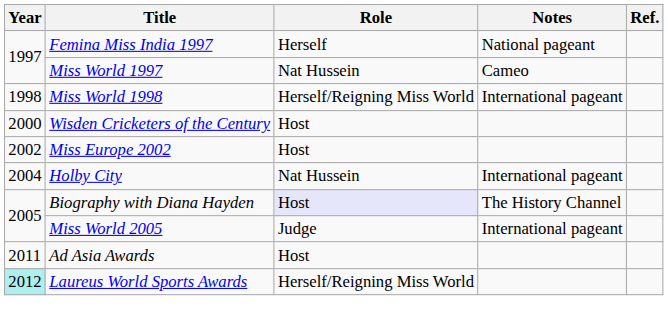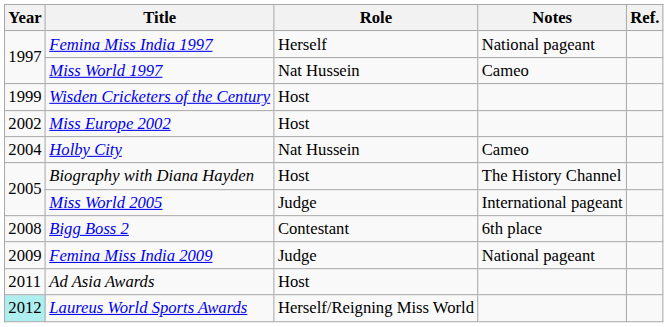 <table class="wikitable">
 <tr>
 <th>Year</th>
 <th>Title</th>
 <th>Role</th>
 <th>Notes</th>
 <th>Ref.</th>
 </tr>
 <tr>
 <td rowspan="2">1997</td>
 <td><em><a href='#'>Femina Miss India 1997</a></em></td>
 <td>Herself</td>
 <td>National pageant</td>
 <td></td>
 </tr>
 <tr>
 <td><em><a href='#'>Miss World 1997</a></em></td>
 <td>Nat Hussein</td>
 <td>Cameo</td>
 <td></td>
 </tr>
 <tr>
-<td>1998</td>
-<td><em><a href='#'>Miss World 1998</a></em></td>
-<td>Herself/Reigning Miss World</td>
-<td>International pageant</td>
-<td></td>
-</tr>
-<tr>
-<td>2000</td>
+<td>1999</td>
 <td><em><a href='#'>Wisden Cricketers of the Century</a></em></td>
 <td>Host</td>
 <td></td>
 <td></td>
 </tr>
 <tr>
 <td>2002</td>
 <td><em><a href='#'>Miss Europe 2002</a></em></td>
 <td>Host</td>
 <td></td>
 <td></td>
 </tr>
 <tr>
 <td>2004</td>
 <td><em><a href='#'>Holby City</a></em></td>
 <td>Nat Hussein</td>
-<td>International pageant</td>
+<td>Cameo</td>
 <td></td>
 </tr>
 <tr>
 <td rowspan="2">2005</td>
 <td><em>Biography with Diana Hayden</em></td>
-<td style="background: lavender;">Host</td>
+<td>Host</td>
 <td>The History Channel</td>
 <td></td>
 </tr>
 <tr>
 <td><em><a href='#'>Miss World 2005</a></em></td>
 <td>Judge</td>
 <td>International pageant</td>
+<td></td>
+</tr>
+<tr>
+<td>2008</td>
+<td><em><a href='#'>Bigg Boss 2</a></em></td>
+<td>Contestant</td>
+<td>6th place</td>
+<td></td>
+</tr>
+<tr>
+<td>2009</td>
+<td><em><a href='#'>Femina Miss India 2009</a></em></td>
+<td>Judge</td>
+<td>National pageant</td>
 <td></td>
 </tr>
 <tr>
 <td>2011</td>
 <td><em>Ad Asia Awards</em></td>
 <td>Host</td>
 <td></td>
 <td></td>
 </tr>
 <tr>
 <td style="background: paleturquoise;">2012</td>
 <td><em><a href='#'>Laureus World Sports Awards</a></em></td>
 <td>Herself/Reigning Miss World</td>
 <td></td>
 <td></td>
 </tr>
 </table>
